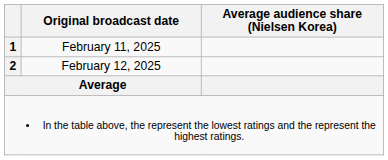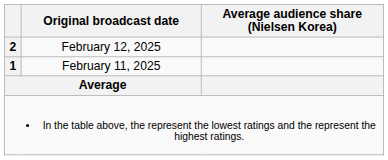 <table class="wikitable" style="width:500px; text-align:center">
 <tr>
 <th scope="col"></th>
 <th scope="col">Original broadcast date</th>
 <th scope="col">Average audience share<br>(Nielsen Korea)</th>
 </tr>
 <tr>
-<th scope="row">1</th>
-<td>February 11, 2025</td>
+<th scope="row">2</th>
+<td>February 12, 2025</td>
 <td><strong></strong> </td>
 </tr>
 <tr>
-<th scope="row">2</th>
-<td>February 12, 2025</td>
+<th scope="row">1</th>
+<td>February 11, 2025</td>
 <td><strong></strong> </td>
 </tr>
 <tr>
 <th scope="col" colspan="2">Average</th>
 <th scope="col"></th>
 </tr>
 <tr>
 <td colspan="3" style="font-size:85%"><br><ul><li>In the table above, the <strong></strong> represent the lowest ratings and the <strong></strong> represent the highest ratings.</li></ul></td>
 </tr>
 </table>
